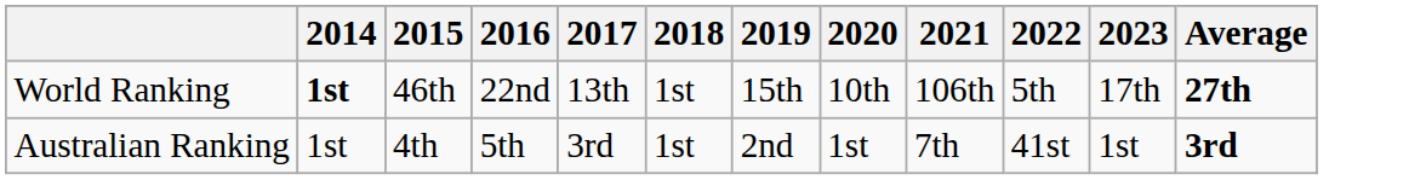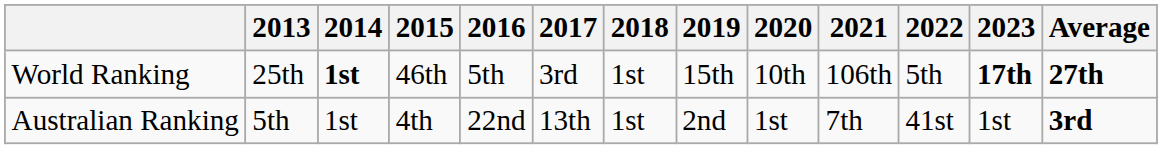 <table class="wikitable">
 <tr>
 <th></th>
+<th>2013</th>
 <th>2014</th>
 <th>2015</th>
 <th>2016</th>
 <th>2017</th>
 <th>2018</th>
 <th>2019</th>
 <th>2020</th>
 <th>2021</th>
 <th>2022</th>
 <th>2023</th>
 <th>Average</th>
 </tr>
 <tr>
 <td>World Ranking</td>
+<td>25th</td>
 <td><strong>1st</strong></td>
 <td>46th</td>
-<td>22nd</td>
-<td>13th</td>
+<td>5th</td>
+<td>3rd</td>
 <td>1st</td>
 <td>15th</td>
 <td>10th</td>
 <td>106th</td>
 <td>5th</td>
-<td>17th</td>
+<td><strong>17th</strong></td>
 <td><strong>27th</strong></td>
 </tr>
 <tr>
 <td>Australian Ranking</td>
+<td>5th</td>
 <td>1st</td>
 <td>4th</td>
-<td>5th</td>
-<td>3rd</td>
+<td>22nd</td>
+<td>13th</td>
 <td>1st</td>
 <td>2nd</td>
 <td>1st</td>
 <td>7th</td>
 <td>41st</td>
 <td>1st</td>
 <td><strong>3rd</strong></td>
 </tr>
 </table>
